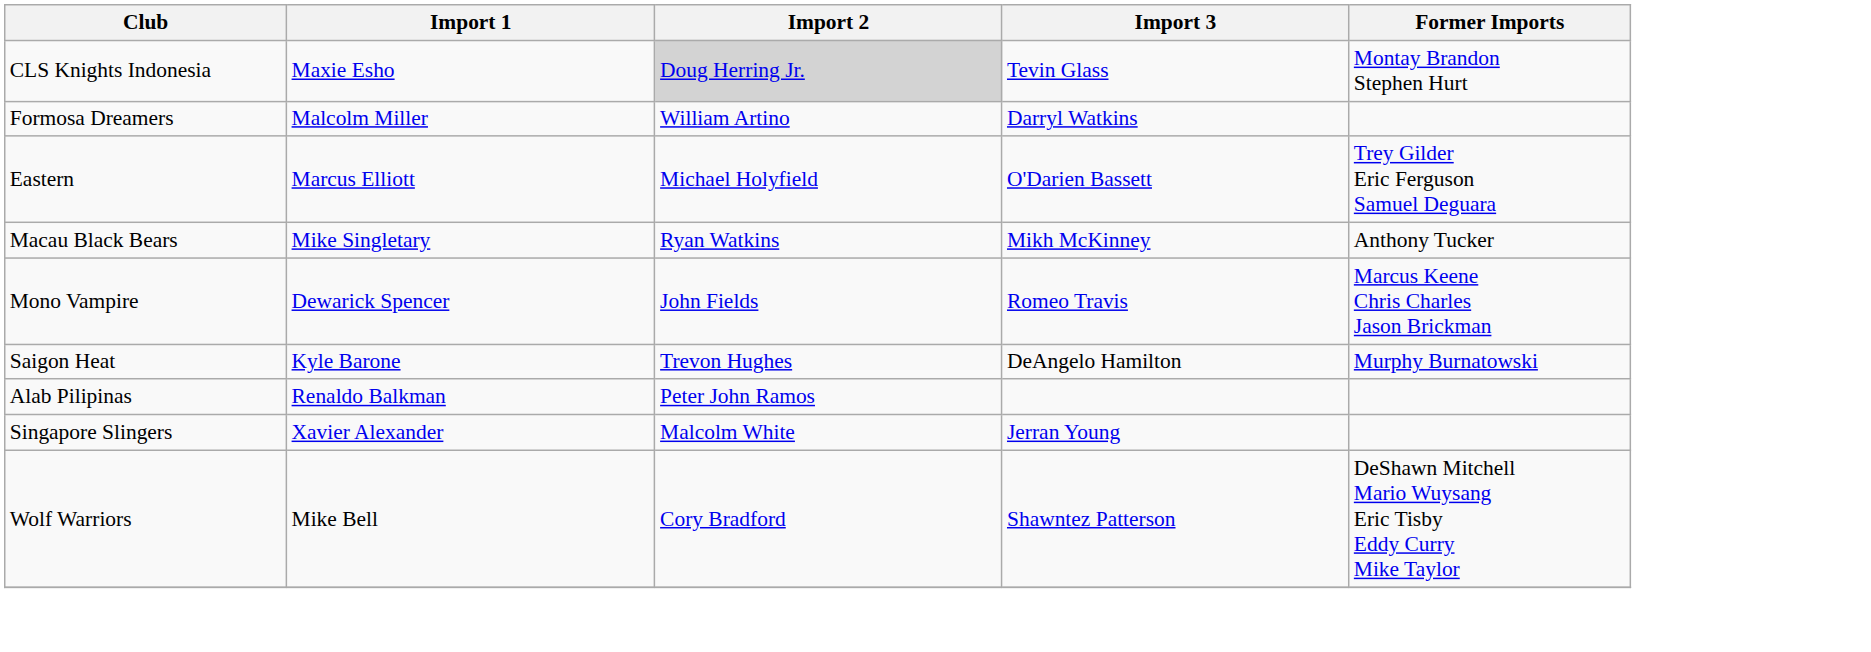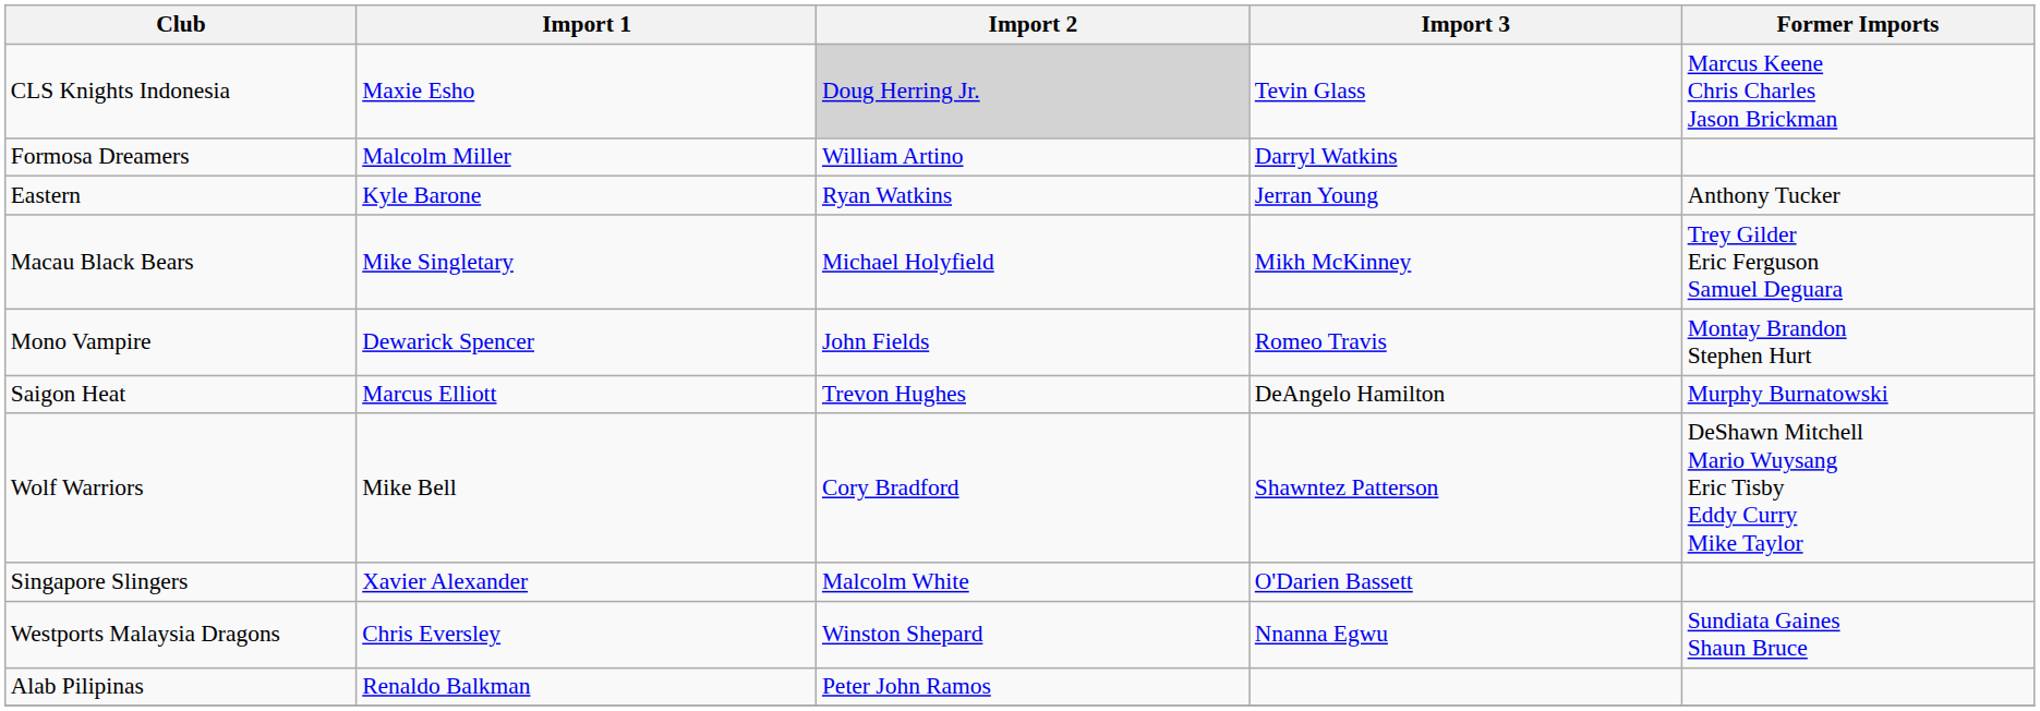 <table class="wikitable" style="font-size:90%;">
 <tr>
 <th style="width:13%">Club</th>
 <th style="width:17%">Import 1</th>
 <th style="width:16%">Import 2</th>
 <th style="width:16%">Import 3</th>
 <th style="width:13%">Former Imports</th>
 </tr>
 <tr>
 <td> CLS Knights Indonesia</td>
 <td> <a href='#'>Maxie Esho</a></td>
 <td style="background: lightgrey;"> <a href='#'>Doug Herring Jr.</a></td>
 <td> <a href='#'>Tevin Glass</a></td>
-<td> <a href='#'>Montay Brandon</a> <br>  Stephen Hurt</td>
+<td>  <a href='#'>Marcus Keene</a> <br>  <a href='#'>Chris Charles</a> <br>    <a href='#'>Jason Brickman</a></td>
 </tr>
 <tr>
 <td> Formosa Dreamers</td>
 <td> <a href='#'>Malcolm Miller</a></td>
 <td> <a href='#'>William Artino</a></td>
 <td> <a href='#'>Darryl Watkins</a></td>
 <td></td>
 </tr>
 <tr>
 <td> Eastern</td>
-<td> <a href='#'>Marcus Elliott</a></td>
-<td> <a href='#'>Michael Holyfield</a></td>
-<td> <a href='#'>O'Darien Bassett</a></td>
-<td> <a href='#'>Trey Gilder</a> <br>  Eric Ferguson <br>   <a href='#'>Samuel Deguara</a></td>
+<td> <a href='#'>Kyle Barone</a></td>
+<td> <a href='#'>Ryan Watkins</a></td>
+<td> <a href='#'>Jerran Young</a></td>
+<td> Anthony Tucker</td>
 </tr>
 <tr>
 <td> Macau Black Bears</td>
 <td> <a href='#'>Mike Singletary</a></td>
-<td> <a href='#'>Ryan Watkins</a></td>
+<td> <a href='#'>Michael Holyfield</a></td>
 <td>  <a href='#'>Mikh McKinney</a></td>
-<td> Anthony Tucker</td>
+<td> <a href='#'>Trey Gilder</a> <br>  Eric Ferguson <br>   <a href='#'>Samuel Deguara</a></td>
 </tr>
 <tr>
 <td> Mono Vampire</td>
 <td> <a href='#'>Dewarick Spencer</a></td>
 <td> <a href='#'>John Fields</a></td>
 <td>  <a href='#'>Romeo Travis</a></td>
-<td>  <a href='#'>Marcus Keene</a> <br>  <a href='#'>Chris Charles</a> <br>    <a href='#'>Jason Brickman</a></td>
+<td> <a href='#'>Montay Brandon</a> <br>  Stephen Hurt</td>
 </tr>
 <tr>
 <td> Saigon Heat</td>
-<td> <a href='#'>Kyle Barone</a></td>
+<td> <a href='#'>Marcus Elliott</a></td>
 <td> <a href='#'>Trevon Hughes</a></td>
 <td> DeAngelo Hamilton</td>
 <td><a href='#'>Murphy Burnatowski</a></td>
+</tr>
+<tr>
+<td> Wolf Warriors</td>
+<td> Mike Bell</td>
+<td> <a href='#'>Cory Bradford</a></td>
+<td> <a href='#'>Shawntez Patterson</a></td>
+<td> DeShawn Mitchell <br>   <a href='#'>Mario Wuysang</a> <br>  Eric Tisby <br>  <a href='#'>Eddy Curry</a> <br> <a href='#'>Mike Taylor</a></td>
+</tr>
+<tr>
+<td> Singapore Slingers</td>
+<td> <a href='#'>Xavier Alexander</a></td>
+<td> <a href='#'>Malcolm White</a></td>
+<td> <a href='#'>O'Darien Bassett</a></td>
+<td></td>
+</tr>
+<tr>
+<td> Westports Malaysia Dragons</td>
+<td> <a href='#'>Chris Eversley</a></td>
+<td> <a href='#'>Winston Shepard</a></td>
+<td>   <a href='#'>Nnanna Egwu</a></td>
+<td> <a href='#'>Sundiata Gaines</a> <br>  <a href='#'>Shaun Bruce</a></td>
 </tr>
 <tr>
 <td> Alab Pilipinas</td>
 <td>  <a href='#'>Renaldo Balkman</a></td>
 <td> <a href='#'>Peter John Ramos</a></td>
 <td></td>
 <td></td>
 </tr>
 <tr>
-<td> Singapore Slingers</td>
-<td> <a href='#'>Xavier Alexander</a></td>
-<td> <a href='#'>Malcolm White</a></td>
-<td> <a href='#'>Jerran Young</a></td>
-<td></td>
-</tr>
-<tr>
-<td> Wolf Warriors</td>
-<td> Mike Bell</td>
-<td> <a href='#'>Cory Bradford</a></td>
-<td> <a href='#'>Shawntez Patterson</a></td>
-<td> DeShawn Mitchell <br>   <a href='#'>Mario Wuysang</a> <br>  Eric Tisby <br>  <a href='#'>Eddy Curry</a> <br> <a href='#'>Mike Taylor</a></td>
-</tr>
-<tr>
 </tr>
 </table>
